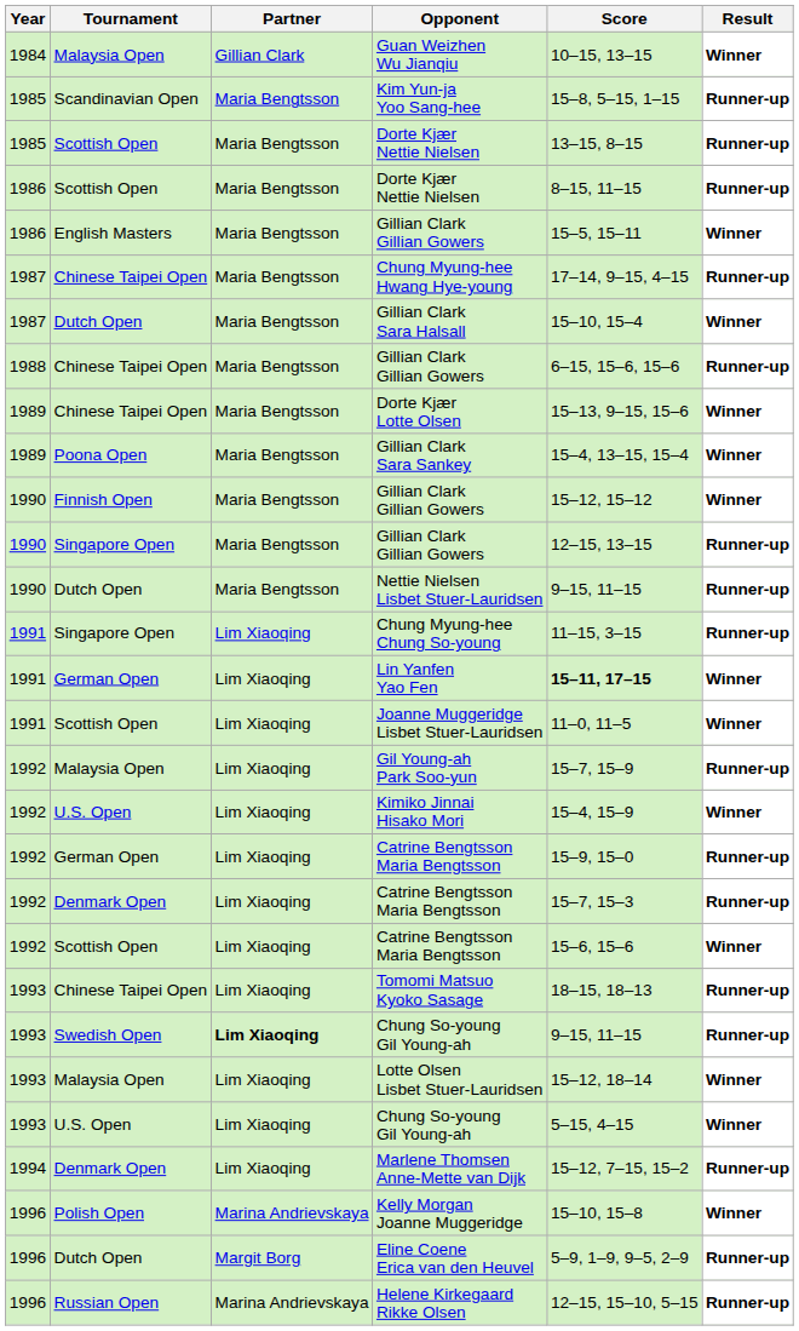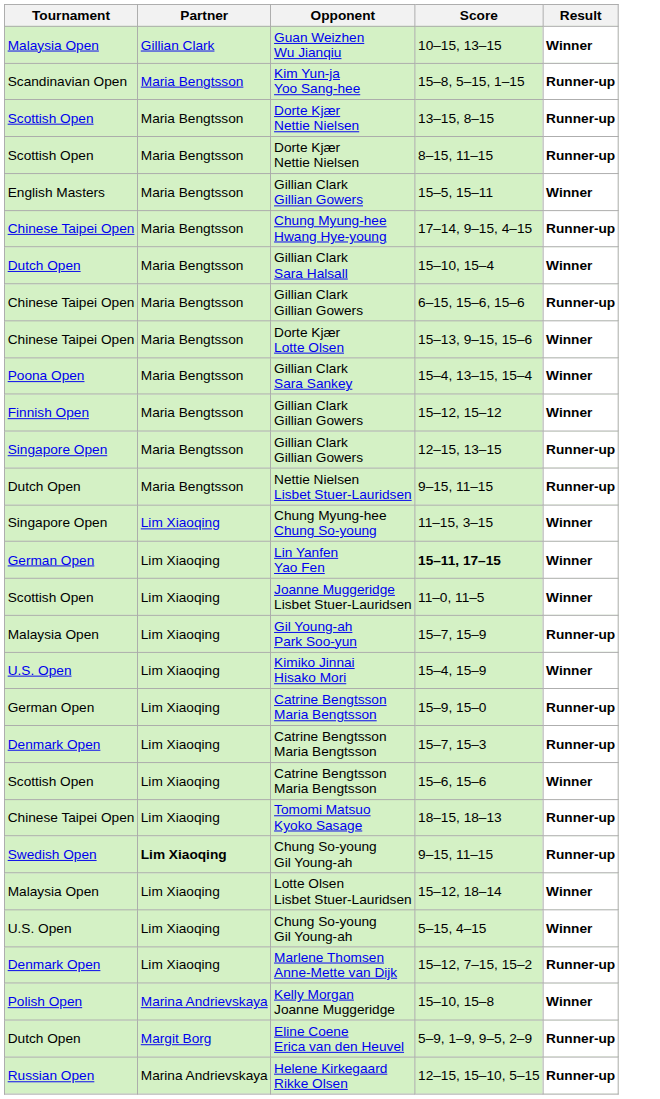 <table class="sortable wikitable" style="font-size: 90%;">
 <tr>
-<th>Year</th>
 <th>Tournament</th>
 <th>Partner</th>
 <th>Opponent</th>
 <th>Score</th>
 <th>Result</th>
 </tr>
 <tr style="background:#D4F1C5">
-<td align="center">1984</td>
 <td align="left"><a href='#'>Malaysia Open</a></td>
 <td align="left"> <a href='#'>Gillian Clark</a></td>
 <td align="left"> <a href='#'>Guan Weizhen</a><br> <a href='#'>Wu Jianqiu</a></td>
 <td align="left">10–15, 13–15</td>
 <td style="text-align:left; background:white"> <strong>Winner</strong></td>
 </tr>
 <tr style="background:#D4F1C5">
-<td align="center">1985</td>
 <td align="left">Scandinavian Open</td>
 <td align="left"> <a href='#'>Maria Bengtsson</a></td>
 <td align="left"> <a href='#'>Kim Yun-ja</a><br> <a href='#'>Yoo Sang-hee</a></td>
 <td align="left">15–8, 5–15, 1–15</td>
 <td style="text-align:left; background:white"> <strong>Runner-up</strong></td>
 </tr>
 <tr style="background:#D4F1C5">
-<td align="center">1985</td>
 <td align="left"><a href='#'>Scottish Open</a></td>
 <td align="left"> Maria Bengtsson</td>
 <td align="left"> <a href='#'>Dorte Kjær</a><br> <a href='#'>Nettie Nielsen</a></td>
 <td align="left">13–15, 8–15</td>
 <td style="text-align:left; background:white"> <strong>Runner-up</strong></td>
 </tr>
 <tr style="background:#D4F1C5">
-<td align="center">1986</td>
 <td align="left">Scottish Open</td>
 <td align="left"> Maria Bengtsson</td>
 <td align="left"> Dorte Kjær<br> Nettie Nielsen</td>
 <td align="left">8–15, 11–15</td>
 <td style="text-align:left; background:white"> <strong>Runner-up</strong></td>
 </tr>
 <tr style="background:#D4F1C5">
-<td align="center">1986</td>
 <td align="left">English Masters</td>
 <td align="left"> Maria Bengtsson</td>
 <td align="left"> Gillian Clark<br> <a href='#'>Gillian Gowers</a></td>
 <td align="left">15–5, 15–11</td>
 <td style="text-align:left; background:white"> <strong>Winner</strong></td>
 </tr>
 <tr style="background:#D4F1C5">
-<td align="center">1987</td>
 <td align="left"><a href='#'>Chinese Taipei Open</a></td>
 <td align="left"> Maria Bengtsson</td>
 <td align="left"> <a href='#'>Chung Myung-hee</a><br> <a href='#'>Hwang Hye-young</a></td>
 <td align="left">17–14, 9–15, 4–15</td>
 <td style="text-align:left; background:white"> <strong>Runner-up</strong></td>
 </tr>
 <tr style="background:#D4F1C5">
-<td align="center">1987</td>
 <td align="left"><a href='#'>Dutch Open</a></td>
 <td align="left"> Maria Bengtsson</td>
 <td align="left"> Gillian Clark<br> <a href='#'>Sara Halsall</a></td>
 <td align="left">15–10, 15–4</td>
 <td style="text-align:left; background:white"> <strong>Winner</strong></td>
 </tr>
 <tr style="background:#D4F1C5">
-<td align="center">1988</td>
 <td align="left">Chinese Taipei Open</td>
 <td align="left"> Maria Bengtsson</td>
 <td align="left"> Gillian Clark<br> Gillian Gowers</td>
 <td align="left">6–15, 15–6, 15–6</td>
 <td style="text-align:left; background:white"> <strong>Runner-up</strong></td>
 </tr>
 <tr style="background:#D4F1C5">
-<td align="center">1989</td>
 <td align="left">Chinese Taipei Open</td>
 <td align="left"> Maria Bengtsson</td>
 <td align="left"> Dorte Kjær<br> <a href='#'>Lotte Olsen</a></td>
 <td align="left">15–13, 9–15, 15–6</td>
 <td style="text-align:left; background:white"> <strong>Winner</strong></td>
 </tr>
 <tr style="background:#D4F1C5">
-<td align="center">1989</td>
 <td align="left"><a href='#'>Poona Open</a></td>
 <td align="left"> Maria Bengtsson</td>
 <td align="left"> Gillian Clark<br> <a href='#'>Sara Sankey</a></td>
 <td align="left">15–4, 13–15, 15–4</td>
 <td style="text-align:left; background:white"> <strong>Winner</strong></td>
 </tr>
 <tr style="background:#D4F1C5">
-<td align="center">1990</td>
 <td align="left"><a href='#'>Finnish Open</a></td>
 <td align="left"> Maria Bengtsson</td>
 <td align="left"> Gillian Clark<br> Gillian Gowers</td>
 <td align="left">15–12, 15–12</td>
 <td style="text-align:left; background:white"> <strong>Winner</strong></td>
 </tr>
 <tr style="background:#D4F1C5">
-<td align="center"><a href='#'>1990</a></td>
 <td align="left"><a href='#'>Singapore Open</a></td>
 <td align="left"> Maria Bengtsson</td>
 <td align="left"> Gillian Clark<br> Gillian Gowers</td>
 <td align="left">12–15, 13–15</td>
 <td style="text-align:left; background:white"> <strong>Runner-up</strong></td>
 </tr>
 <tr style="background:#D4F1C5">
-<td align="center">1990</td>
 <td align="left">Dutch Open</td>
 <td align="left"> Maria Bengtsson</td>
 <td align="left"> Nettie Nielsen<br> <a href='#'>Lisbet Stuer-Lauridsen</a></td>
 <td align="left">9–15, 11–15</td>
 <td style="text-align:left; background:white"> <strong>Runner-up</strong></td>
 </tr>
 <tr style="background:#D4F1C5">
-<td align="center"><a href='#'>1991</a></td>
 <td align="left">Singapore Open</td>
 <td align="left"> <a href='#'>Lim Xiaoqing</a></td>
 <td align="left"> Chung Myung-hee<br> <a href='#'>Chung So-young</a></td>
 <td align="left">11–15, 3–15</td>
-<td style="text-align:left; background:white"> <strong>Runner-up</strong></td>
+<td style="text-align:left; background:white"> <strong>Winner</strong></td>
 </tr>
 <tr style="background:#D4F1C5">
-<td align="center">1991</td>
 <td align="left"><a href='#'>German Open</a></td>
 <td align="left"> Lim Xiaoqing</td>
 <td align="left"> <a href='#'>Lin Yanfen</a><br> <a href='#'>Yao Fen</a></td>
 <td align="left"><strong>15–11, 17–15</strong></td>
 <td style="text-align:left; background:white"> <strong>Winner</strong></td>
 </tr>
 <tr style="background:#D4F1C5">
-<td align="center">1991</td>
 <td align="left">Scottish Open</td>
 <td align="left"> Lim Xiaoqing</td>
 <td align="left"> <a href='#'>Joanne Muggeridge</a><br> Lisbet Stuer-Lauridsen</td>
 <td align="left">11–0, 11–5</td>
 <td style="text-align:left; background:white"> <strong>Winner</strong></td>
 </tr>
 <tr style="background:#D4F1C5">
-<td align="center">1992</td>
 <td align="left">Malaysia Open</td>
 <td align="left"> Lim Xiaoqing</td>
 <td align="left"> <a href='#'>Gil Young-ah</a><br> <a href='#'>Park Soo-yun</a></td>
 <td align="left">15–7, 15–9</td>
 <td style="text-align:left; background:white"> <strong>Runner-up</strong></td>
 </tr>
 <tr style="background:#D4F1C5">
-<td align="center">1992</td>
 <td align="left"><a href='#'>U.S. Open</a></td>
 <td align="left"> Lim Xiaoqing</td>
 <td align="left"> <a href='#'>Kimiko Jinnai</a><br> <a href='#'>Hisako Mori</a></td>
 <td align="left">15–4, 15–9</td>
 <td style="text-align:left; background:white"> <strong>Winner</strong></td>
 </tr>
 <tr style="background:#D4F1C5">
-<td align="center">1992</td>
 <td align="left">German Open</td>
 <td align="left"> Lim Xiaoqing</td>
 <td align="left"> <a href='#'>Catrine Bengtsson</a><br> <a href='#'>Maria Bengtsson</a></td>
 <td align="left">15–9, 15–0</td>
 <td style="text-align:left; background:white"> <strong>Runner-up</strong></td>
 </tr>
 <tr style="background:#D4F1C5">
-<td align="center">1992</td>
 <td align="left"><a href='#'>Denmark Open</a></td>
 <td align="left"> Lim Xiaoqing</td>
 <td align="left"> Catrine Bengtsson<br> Maria Bengtsson</td>
 <td align="left">15–7, 15–3</td>
 <td style="text-align:left; background:white"> <strong>Runner-up</strong></td>
 </tr>
 <tr style="background:#D4F1C5">
-<td align="center">1992</td>
 <td align="left">Scottish Open</td>
 <td align="left"> Lim Xiaoqing</td>
 <td align="left"> Catrine Bengtsson<br> Maria Bengtsson</td>
 <td align="left">15–6, 15–6</td>
 <td style="text-align:left; background:white"> <strong>Winner</strong></td>
 </tr>
 <tr style="background:#D4F1C5">
-<td align="center">1993</td>
 <td align="left">Chinese Taipei Open</td>
 <td align="left"> Lim Xiaoqing</td>
 <td align="left"> <a href='#'>Tomomi Matsuo</a><br> <a href='#'>Kyoko Sasage</a></td>
 <td align="left">18–15, 18–13</td>
 <td style="text-align:left; background:white"> <strong>Runner-up</strong></td>
 </tr>
 <tr style="background:#D4F1C5">
-<td align="center">1993</td>
 <td align="left"><a href='#'>Swedish Open</a></td>
 <td align="left"><strong> Lim Xiaoqing</strong></td>
 <td align="left"> Chung So-young<br> Gil Young-ah</td>
 <td align="left">9–15, 11–15</td>
 <td style="text-align:left; background:white"> <strong>Runner-up</strong></td>
 </tr>
 <tr style="background:#D4F1C5">
-<td align="center">1993</td>
 <td align="left">Malaysia Open</td>
 <td align="left"> Lim Xiaoqing</td>
 <td align="left"> Lotte Olsen<br> Lisbet Stuer-Lauridsen</td>
 <td align="left">15–12, 18–14</td>
 <td style="text-align:left; background:white"> <strong>Winner</strong></td>
 </tr>
 <tr style="background:#D4F1C5">
-<td align="center">1993</td>
 <td align="left">U.S. Open</td>
 <td align="left"> Lim Xiaoqing</td>
 <td align="left"> Chung So-young<br> Gil Young-ah</td>
 <td align="left">5–15, 4–15</td>
 <td style="text-align:left; background:white"> <strong>Winner</strong></td>
 </tr>
 <tr style="background:#D4F1C5">
-<td align="center">1994</td>
 <td align="left"><a href='#'>Denmark Open</a></td>
 <td align="left"> Lim Xiaoqing</td>
 <td align="left"> <a href='#'>Marlene Thomsen</a><br> <a href='#'>Anne-Mette van Dijk</a></td>
 <td align="left">15–12, 7–15, 15–2</td>
 <td style="text-align:left; background:white"> <strong>Runner-up</strong></td>
 </tr>
 <tr style="background:#D4F1C5">
-<td align="center">1996</td>
 <td align="left"><a href='#'>Polish Open</a></td>
 <td align="left"> <a href='#'>Marina Andrievskaya</a></td>
 <td align="left"> <a href='#'>Kelly Morgan</a><br> Joanne Muggeridge</td>
 <td align="left">15–10, 15–8</td>
 <td style="text-align:left; background:white"> <strong>Winner</strong></td>
 </tr>
 <tr style="background:#D4F1C5">
-<td align="center">1996</td>
 <td align="left">Dutch Open</td>
 <td align="left"> <a href='#'>Margit Borg</a></td>
 <td align="left"> <a href='#'>Eline Coene</a><br> <a href='#'>Erica van den Heuvel</a></td>
 <td align="left">5–9, 1–9, 9–5, 2–9</td>
 <td style="text-align:left; background:white"> <strong>Runner-up</strong></td>
 </tr>
 <tr style="background:#D4F1C5">
-<td align="center">1996</td>
 <td align="left"><a href='#'>Russian Open</a></td>
 <td align="left"> Marina Andrievskaya</td>
 <td align="left"> <a href='#'>Helene Kirkegaard</a><br> <a href='#'>Rikke Olsen</a></td>
 <td align="left">12–15, 15–10, 5–15</td>
 <td style="text-align:left; background:white"> <strong>Runner-up</strong></td>
 </tr>
 </table>
